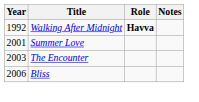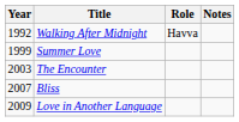 <table class="wikitable sortable">
 <tr>
 <th>Year</th>
 <th>Title</th>
 <th>Role</th>
 <th class="unsortable">Notes</th>
 </tr>
 <tr>
 <td>1992</td>
 <td><em><a href='#'>Walking After Midnight</a></em></td>
-<td><strong>Havva</strong></td>
+<td>Havva</td>
 <td></td>
 </tr>
 <tr>
-<td>2001</td>
+<td>1999</td>
 <td><em><a href='#'>Summer Love</a></em></td>
 <td></td>
 <td></td>
 </tr>
 <tr>
 <td>2003</td>
 <td><em><a href='#'>The Encounter</a></em></td>
 <td></td>
 <td></td>
 </tr>
 <tr>
-<td>2006</td>
+<td>2007</td>
 <td><em><a href='#'>Bliss</a></em></td>
 <td></td>
 <td></td>
 </tr>
+<tr>
+<td>2009</td>
+<td><em><a href='#'>Love in Another Language</a></em></td>
+<td></td>
+<td></td>
+</tr>
 </table>
